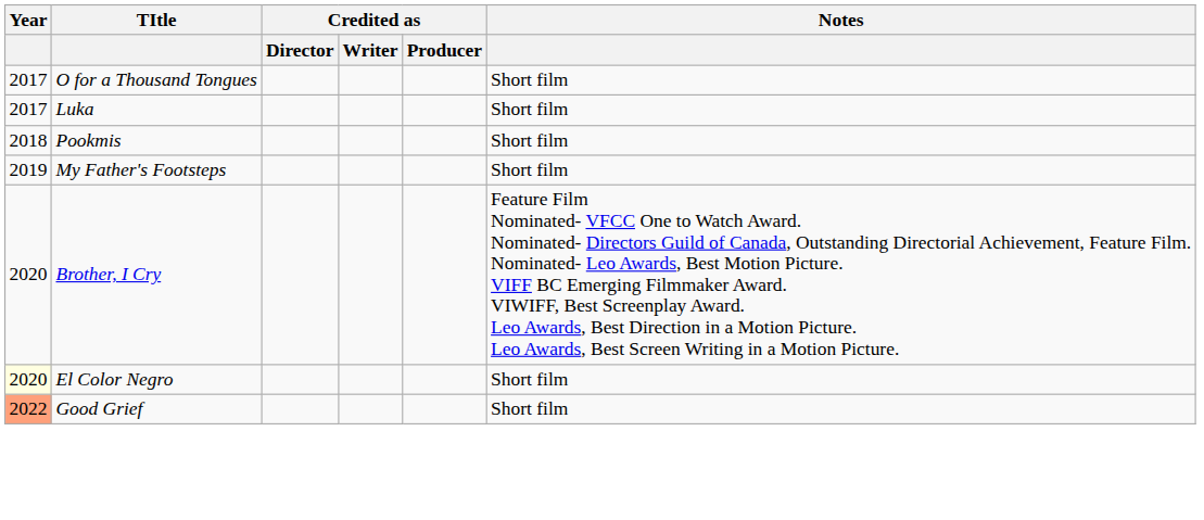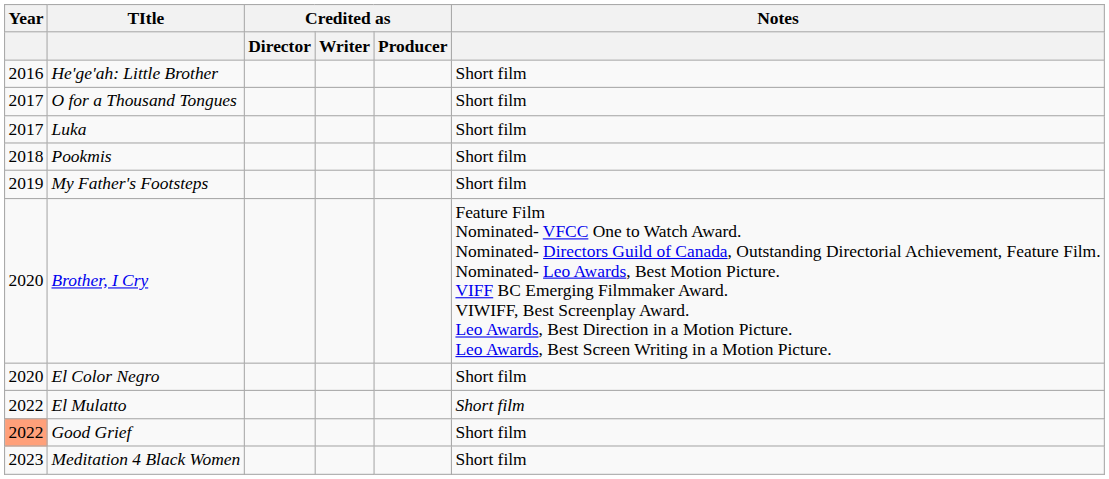 <table class="wikitable">
 <tr>
 <th>Year</th>
 <th>TItle</th>
 <th colspan="3">Credited as</th>
 <th>Notes</th>
 </tr>
 <tr>
 <th></th>
 <th></th>
 <th>Director</th>
 <th>Writer</th>
 <th>Producer</th>
 <th></th>
+</tr>
+<tr>
+<td>2016</td>
+<td><em>He'ge'ah: Little Brother</em></td>
+<td></td>
+<td></td>
+<td></td>
+<td>Short film</td>
 </tr>
 <tr>
 <td>2017</td>
 <td><em>O for a Thousand Tongues</em></td>
 <td></td>
 <td></td>
 <td></td>
 <td>Short film</td>
 </tr>
 <tr>
 <td>2017</td>
 <td><em>Luka</em></td>
 <td></td>
 <td></td>
 <td></td>
 <td>Short film</td>
 </tr>
 <tr>
 <td>2018</td>
 <td><em>Pookmis</em></td>
 <td></td>
 <td></td>
 <td></td>
 <td>Short film</td>
 </tr>
 <tr>
 <td>2019</td>
 <td><em>My Father's Footsteps</em></td>
 <td></td>
 <td></td>
 <td></td>
 <td>Short film</td>
 </tr>
 <tr>
 <td>2020</td>
 <td><em><a href='#'>Brother, I Cry</a></em></td>
 <td></td>
 <td></td>
 <td></td>
 <td>Feature Film<br>Nominated- <a href='#'>VFCC</a> One to Watch Award.<br>Nominated- <a href='#'>Directors Guild of Canada</a>, Outstanding Directorial Achievement, Feature Film.<br>Nominated- <a href='#'>Leo Awards</a>, Best Motion Picture.<br><a href='#'>VIFF</a> BC Emerging Filmmaker Award.<br>VIWIFF, Best Screenplay Award.<br><a href='#'>Leo Awards</a>, Best Direction in a Motion Picture.<br><a href='#'>Leo Awards</a>, Best Screen Writing in a Motion Picture.</td>
 </tr>
 <tr>
-<td style="background: lightyellow;">2020</td>
+<td>2020</td>
 <td><em>El Color Negro</em></td>
 <td></td>
 <td></td>
 <td></td>
 <td>Short film</td>
+</tr>
+<tr>
+<td>2022</td>
+<td><em>El Mulatto</em></td>
+<td></td>
+<td></td>
+<td></td>
+<td><em>Short film</em></td>
 </tr>
 <tr>
 <td style="background: lightsalmon;">2022</td>
 <td><em>Good Grief</em></td>
 <td></td>
 <td></td>
 <td></td>
 <td>Short film</td>
 </tr>
+<tr>
+<td>2023</td>
+<td><em>Meditation 4 Black Women</em></td>
+<td></td>
+<td></td>
+<td></td>
+<td>Short film</td>
+</tr>
 </table>
